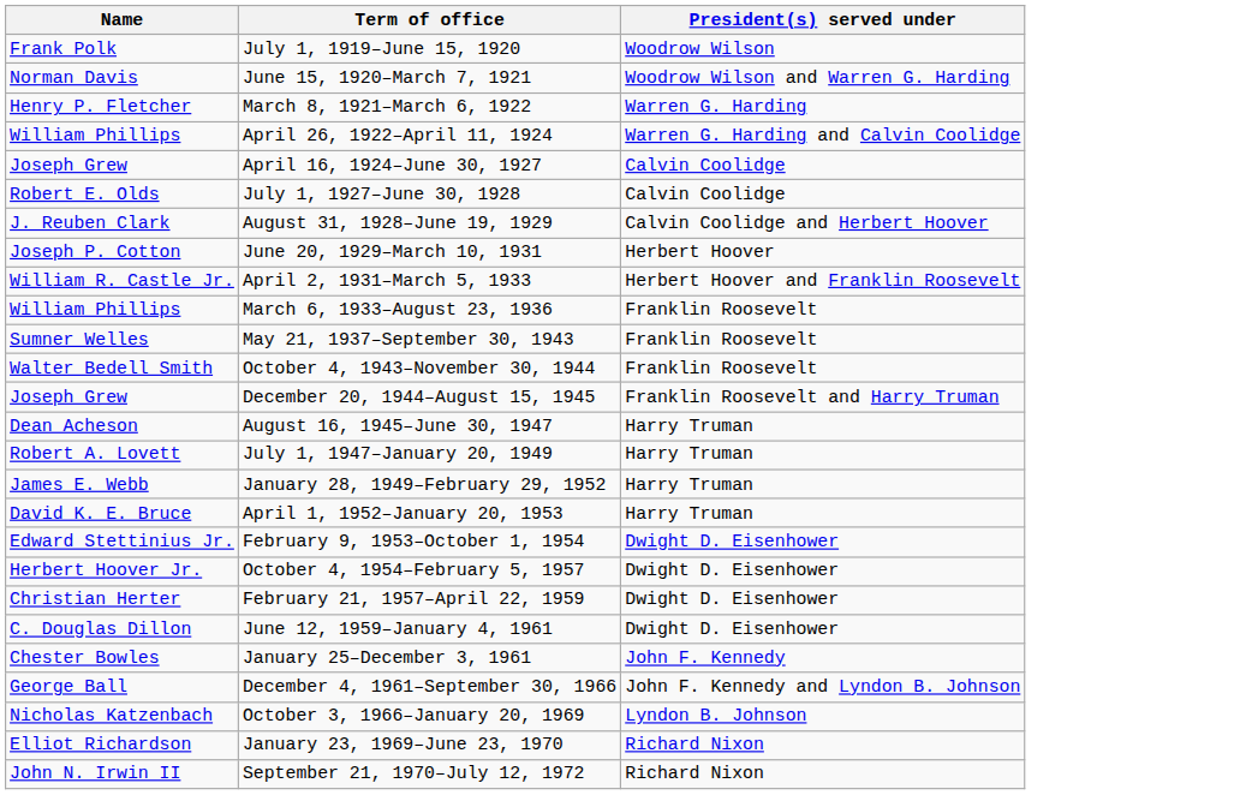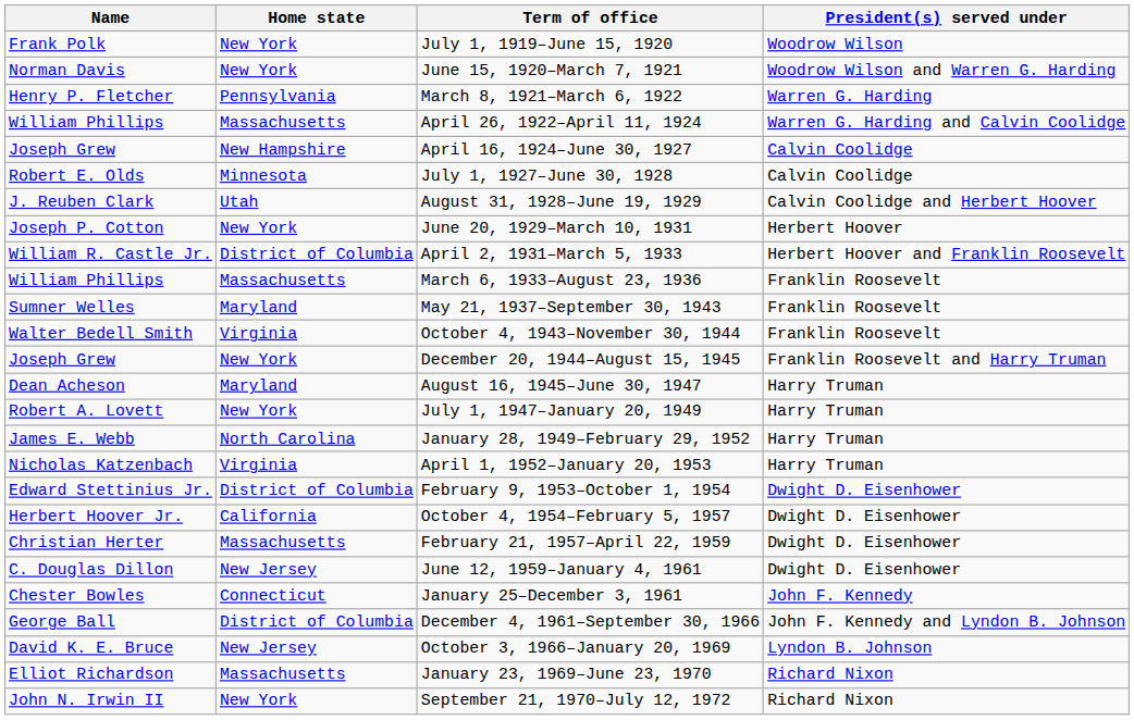 <table class="wikitable">
 <tr>
 <th>Name</th>
+<th>Home state</th>
 <th>Term of office</th>
 <th><a href='#'>President(s)</a> served under</th>
 </tr>
 <tr>
 <td><a href='#'>Frank Polk</a></td>
+<td><a href='#'>New York</a></td>
 <td>July 1, 1919–June 15, 1920</td>
 <td><a href='#'>Woodrow Wilson</a></td>
 </tr>
 <tr>
 <td><a href='#'>Norman Davis</a></td>
+<td><a href='#'>New York</a></td>
 <td>June 15, 1920–March 7, 1921</td>
 <td><a href='#'>Woodrow Wilson</a> and <a href='#'>Warren G. Harding</a></td>
 </tr>
 <tr>
 <td><a href='#'>Henry P. Fletcher</a></td>
+<td><a href='#'>Pennsylvania</a></td>
 <td>March 8, 1921–March 6, 1922</td>
 <td><a href='#'>Warren G. Harding</a></td>
 </tr>
 <tr>
 <td><a href='#'>William Phillips</a></td>
+<td><a href='#'>Massachusetts</a></td>
 <td>April 26, 1922–April 11, 1924</td>
 <td><a href='#'>Warren G. Harding</a> and <a href='#'>Calvin Coolidge</a></td>
 </tr>
 <tr>
 <td><a href='#'>Joseph Grew</a></td>
+<td><a href='#'>New Hampshire</a></td>
 <td>April 16, 1924–June 30, 1927</td>
 <td><a href='#'>Calvin Coolidge</a></td>
 </tr>
 <tr>
 <td><a href='#'>Robert E. Olds</a></td>
+<td><a href='#'>Minnesota</a></td>
 <td>July 1, 1927–June 30, 1928</td>
 <td>Calvin Coolidge</td>
 </tr>
 <tr>
 <td><a href='#'>J. Reuben Clark</a></td>
+<td><a href='#'>Utah</a></td>
 <td>August 31, 1928–June 19, 1929</td>
 <td>Calvin Coolidge and <a href='#'>Herbert Hoover</a></td>
 </tr>
 <tr>
 <td><a href='#'>Joseph P. Cotton</a></td>
+<td><a href='#'>New York</a></td>
 <td>June 20, 1929–March 10, 1931</td>
 <td>Herbert Hoover</td>
 </tr>
 <tr>
 <td><a href='#'>William R. Castle Jr.</a></td>
+<td><a href='#'>District of Columbia</a></td>
 <td>April 2, 1931–March 5, 1933</td>
 <td>Herbert Hoover and <a href='#'>Franklin Roosevelt</a></td>
 </tr>
 <tr>
 <td><a href='#'>William Phillips</a></td>
+<td><a href='#'>Massachusetts</a></td>
 <td>March 6, 1933–August 23, 1936</td>
 <td>Franklin Roosevelt</td>
 </tr>
 <tr>
 <td><a href='#'>Sumner Welles</a></td>
+<td><a href='#'>Maryland</a></td>
 <td>May 21, 1937–September 30, 1943</td>
 <td>Franklin Roosevelt</td>
 </tr>
 <tr>
 <td><a href='#'>Walter Bedell Smith</a></td>
+<td><a href='#'>Virginia</a></td>
 <td>October 4, 1943–November 30, 1944</td>
 <td>Franklin Roosevelt</td>
 </tr>
 <tr>
 <td><a href='#'>Joseph Grew</a></td>
+<td><a href='#'>New York</a></td>
 <td>December 20, 1944–August 15, 1945</td>
 <td>Franklin Roosevelt and <a href='#'>Harry Truman</a></td>
 </tr>
 <tr>
 <td><a href='#'>Dean Acheson</a></td>
+<td><a href='#'>Maryland</a></td>
 <td>August 16, 1945–June 30, 1947</td>
 <td>Harry Truman</td>
 </tr>
 <tr>
 <td><a href='#'>Robert A. Lovett</a></td>
+<td><a href='#'>New York</a></td>
 <td>July 1, 1947–January 20, 1949</td>
 <td>Harry Truman</td>
 </tr>
 <tr>
 <td><a href='#'>James E. Webb</a></td>
+<td><a href='#'>North Carolina</a></td>
 <td>January 28, 1949–February 29, 1952</td>
 <td>Harry Truman</td>
 </tr>
 <tr>
-<td><a href='#'>David K. E. Bruce</a></td>
+<td><a href='#'>Nicholas Katzenbach</a></td>
+<td><a href='#'>Virginia</a></td>
 <td>April 1, 1952–January 20, 1953</td>
 <td>Harry Truman</td>
 </tr>
 <tr>
 <td><a href='#'>Edward Stettinius Jr.</a></td>
+<td><a href='#'>District of Columbia</a></td>
 <td>February 9, 1953–October 1, 1954</td>
 <td><a href='#'>Dwight D. Eisenhower</a></td>
 </tr>
 <tr>
 <td><a href='#'>Herbert Hoover Jr.</a></td>
+<td><a href='#'>California</a></td>
 <td>October 4, 1954–February 5, 1957</td>
 <td>Dwight D. Eisenhower</td>
 </tr>
 <tr>
 <td><a href='#'>Christian Herter</a></td>
+<td><a href='#'>Massachusetts</a></td>
 <td>February 21, 1957–April 22, 1959</td>
 <td>Dwight D. Eisenhower</td>
 </tr>
 <tr>
 <td><a href='#'>C. Douglas Dillon</a></td>
+<td><a href='#'>New Jersey</a></td>
 <td>June 12, 1959–January 4, 1961</td>
 <td>Dwight D. Eisenhower</td>
 </tr>
 <tr>
 <td><a href='#'>Chester Bowles</a></td>
+<td><a href='#'>Connecticut</a></td>
 <td>January 25–December 3, 1961</td>
 <td><a href='#'>John F. Kennedy</a></td>
 </tr>
 <tr>
 <td><a href='#'>George Ball</a></td>
+<td><a href='#'>District of Columbia</a></td>
 <td>December 4, 1961–September 30, 1966</td>
 <td>John F. Kennedy and <a href='#'>Lyndon B. Johnson</a></td>
 </tr>
 <tr>
-<td><a href='#'>Nicholas Katzenbach</a></td>
+<td><a href='#'>David K. E. Bruce</a></td>
+<td><a href='#'>New Jersey</a></td>
 <td>October 3, 1966–January 20, 1969</td>
 <td><a href='#'>Lyndon B. Johnson</a></td>
 </tr>
 <tr>
 <td><a href='#'>Elliot Richardson</a></td>
+<td><a href='#'>Massachusetts</a></td>
 <td>January 23, 1969–June 23, 1970</td>
 <td><a href='#'>Richard Nixon</a></td>
 </tr>
 <tr>
 <td><a href='#'>John N. Irwin II</a></td>
+<td><a href='#'>New York</a></td>
 <td>September 21, 1970–July 12, 1972</td>
 <td>Richard Nixon</td>
 </tr>
 </table>
